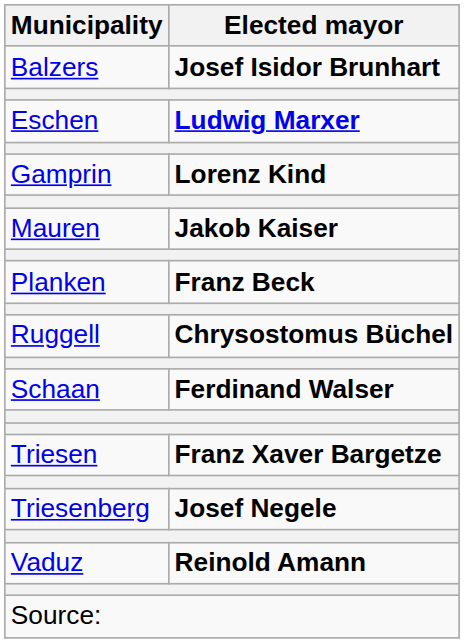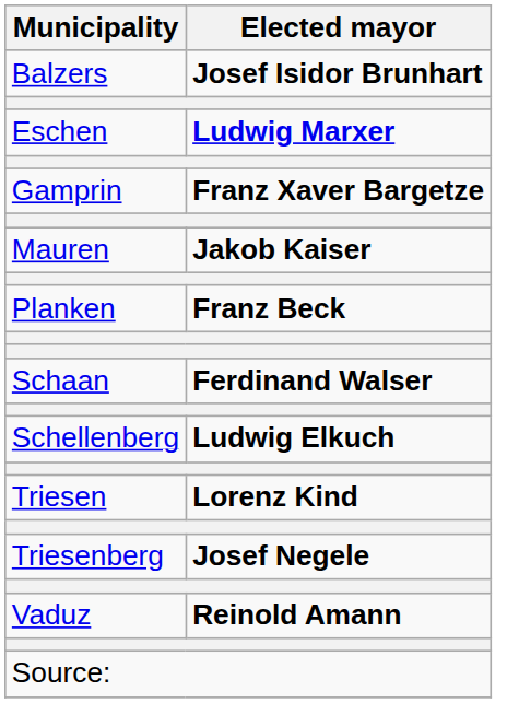 <table class="wikitable" style="text-align:right">
 <tr>
 <th>Municipality</th>
 <th>Elected mayor</th>
 </tr>
 <tr>
 <td align="left"><a href='#'>Balzers</a></td>
 <td align="left"><strong>Josef Isidor Brunhart</strong></td>
 </tr>
 <tr>
 <th colspan="2"></th>
 </tr>
 <tr>
 <td align="left"><a href='#'>Eschen</a></td>
 <td align="left"><strong><a href='#'>Ludwig Marxer</a></strong></td>
 </tr>
 <tr>
 <th colspan="2"></th>
 </tr>
 <tr>
 <td align="left"><a href='#'>Gamprin</a></td>
-<td align="left"><strong>Lorenz Kind</strong></td>
+<td align="left"><strong>Franz Xaver Bargetze</strong></td>
 </tr>
 <tr>
 <th colspan="2"></th>
 </tr>
 <tr>
 <td align="left"><a href='#'>Mauren</a></td>
 <td align="left"><strong>Jakob Kaiser</strong></td>
 </tr>
 <tr>
 <th colspan="2"></th>
 </tr>
 <tr>
 <td align="left"><a href='#'>Planken</a></td>
 <td align="left"><strong>Franz Beck</strong></td>
 </tr>
 <tr>
 <th colspan="2"></th>
 </tr>
 <tr>
-<td align="left"><a href='#'>Ruggell</a></td>
-<td align="left"><strong>Chrysostomus Büchel</strong></td>
-</tr>
-<tr>
 <th colspan="2"></th>
 </tr>
 <tr>
 <td align="left"><a href='#'>Schaan</a></td>
 <td align="left"><strong>Ferdinand Walser</strong></td>
 </tr>
 <tr>
 <th colspan="2"></th>
 </tr>
 <tr>
+<td align="left"><a href='#'>Schellenberg</a></td>
+<td align="left"><strong>Ludwig Elkuch</strong></td>
+</tr>
+<tr>
 <th colspan="2"></th>
 </tr>
 <tr>
 <td align="left"><a href='#'>Triesen</a></td>
-<td align="left"><strong>Franz Xaver Bargetze</strong></td>
+<td align="left"><strong>Lorenz Kind</strong></td>
 </tr>
 <tr>
 <th colspan="2"></th>
 </tr>
 <tr>
 <td align="left"><a href='#'>Triesenberg</a></td>
 <td align="left"><strong>Josef Negele</strong></td>
 </tr>
 <tr>
 <th colspan="2"></th>
 </tr>
 <tr>
 <td align="left"><a href='#'>Vaduz</a></td>
 <td align="left"><strong>Reinold Amann</strong></td>
 </tr>
 <tr>
 <th colspan="2"></th>
 </tr>
 <tr>
 <td colspan="2" align="left">Source: </td>
 </tr>
 </table>
